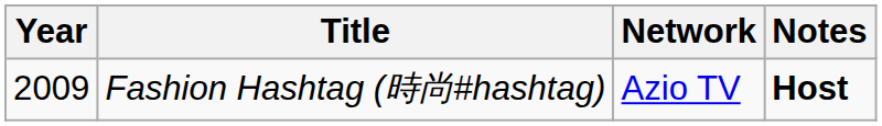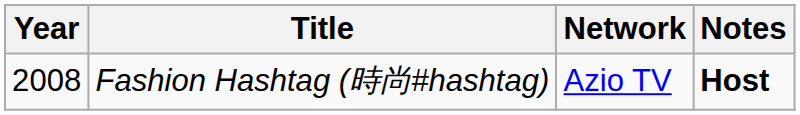 <table class="wikitable" style="text-align:left;">
 <tr>
 <th>Year</th>
 <th>Title</th>
 <th>Network</th>
 <th>Notes</th>
 </tr>
 <tr>
-<td>2009</td>
+<td>2008</td>
 <td><em>Fashion Hashtag (時尚#hashtag)</em></td>
 <td><a href='#'>Azio TV</a></td>
 <td><strong>Host</strong></td>
 </tr>
 </table>
